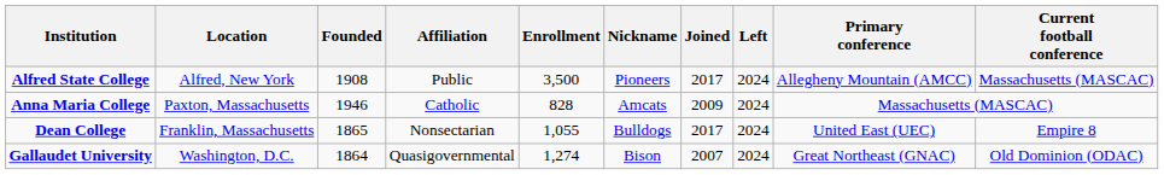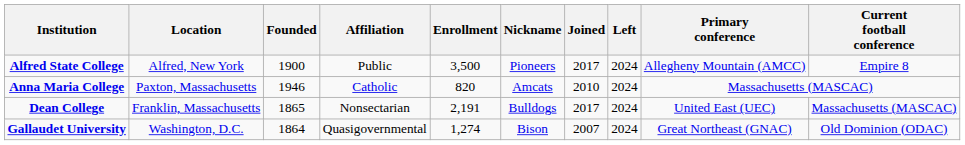 <table class="wikitable sortable" style="text-align:center;">
 <tr>
 <th>Institution</th>
 <th>Location</th>
 <th>Founded</th>
 <th>Affiliation</th>
 <th>Enrollment</th>
 <th>Nickname</th>
 <th>Joined</th>
 <th>Left</th>
 <th>Primary<br>conference</th>
 <th>Current<br>football<br>conference</th>
 </tr>
 <tr>
 <td><strong><a href='#'>Alfred State College</a></strong></td>
 <td><a href='#'>Alfred, New York</a></td>
-<td>1908</td>
+<td>1900</td>
 <td>Public</td>
 <td>3,500</td>
 <td><a href='#'>Pioneers</a></td>
 <td>2017</td>
 <td>2024</td>
 <td><a href='#'>Allegheny Mountain (AMCC)</a></td>
-<td><a href='#'>Massachusetts (MASCAC)</a></td>
+<td><a href='#'>Empire 8</a></td>
 </tr>
 <tr>
 <td><strong><a href='#'>Anna Maria College</a></strong></td>
 <td><a href='#'>Paxton, Massachusetts</a></td>
 <td>1946</td>
 <td><a href='#'>Catholic</a><br></td>
-<td>828</td>
+<td>820</td>
 <td><a href='#'>Amcats</a></td>
-<td>2009</td>
+<td>2010</td>
 <td>2024</td>
 <td colspan="2"><a href='#'>Massachusetts (MASCAC)</a></td>
 </tr>
 <tr>
 <td><strong><a href='#'>Dean College</a></strong></td>
 <td><a href='#'>Franklin, Massachusetts</a></td>
 <td>1865</td>
 <td>Nonsectarian</td>
-<td>1,055</td>
+<td>2,191</td>
 <td><a href='#'>Bulldogs</a></td>
 <td>2017</td>
 <td>2024</td>
 <td><a href='#'>United East (UEC)</a></td>
-<td><a href='#'>Empire 8</a></td>
+<td><a href='#'>Massachusetts (MASCAC)</a></td>
 </tr>
 <tr>
 <td><strong><a href='#'>Gallaudet University</a></strong></td>
 <td><a href='#'>Washington, D.C.</a></td>
 <td>1864</td>
 <td>Quasigovernmental</td>
 <td>1,274</td>
 <td><a href='#'>Bison</a></td>
 <td>2007</td>
 <td>2024</td>
 <td><a href='#'>Great Northeast (GNAC)</a></td>
 <td><a href='#'>Old Dominion (ODAC)</a></td>
 </tr>
 </table>
